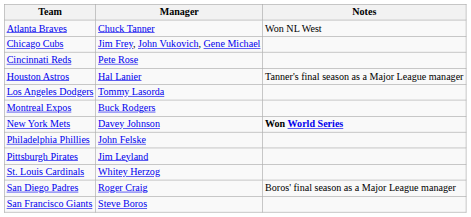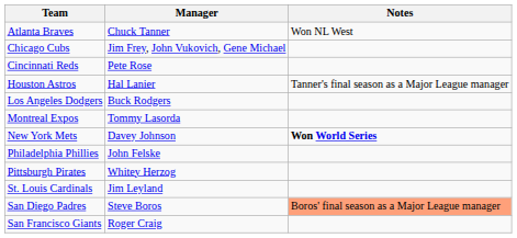 <table class="wikitable">
 <tr>
 <th>Team</th>
 <th>Manager</th>
 <th>Notes</th>
 </tr>
 <tr>
 <td><a href='#'>Atlanta Braves</a></td>
 <td><a href='#'>Chuck Tanner</a></td>
 <td>Won NL West</td>
 </tr>
 <tr>
 <td><a href='#'>Chicago Cubs</a></td>
 <td><a href='#'>Jim Frey</a>, <a href='#'>John Vukovich</a>, <a href='#'>Gene Michael</a></td>
 <td></td>
 </tr>
 <tr>
 <td><a href='#'>Cincinnati Reds</a></td>
 <td><a href='#'>Pete Rose</a></td>
 <td></td>
 </tr>
 <tr>
 <td><a href='#'>Houston Astros</a></td>
 <td><a href='#'>Hal Lanier</a></td>
 <td>Tanner's final season as a Major League manager</td>
 </tr>
 <tr>
 <td><a href='#'>Los Angeles Dodgers</a></td>
-<td><a href='#'>Tommy Lasorda</a></td>
+<td><a href='#'>Buck Rodgers</a></td>
 <td></td>
 </tr>
 <tr>
 <td><a href='#'>Montreal Expos</a></td>
-<td><a href='#'>Buck Rodgers</a></td>
+<td><a href='#'>Tommy Lasorda</a></td>
 <td></td>
 </tr>
 <tr>
 <td><a href='#'>New York Mets</a></td>
 <td><a href='#'>Davey Johnson</a></td>
 <td><strong>Won <a href='#'>World Series</a></strong></td>
 </tr>
 <tr>
 <td><a href='#'>Philadelphia Phillies</a></td>
 <td><a href='#'>John Felske</a></td>
 <td></td>
 </tr>
 <tr>
 <td><a href='#'>Pittsburgh Pirates</a></td>
+<td><a href='#'>Whitey Herzog</a></td>
+<td></td>
+</tr>
+<tr>
+<td><a href='#'>St. Louis Cardinals</a></td>
 <td><a href='#'>Jim Leyland</a></td>
 <td></td>
 </tr>
 <tr>
-<td><a href='#'>St. Louis Cardinals</a></td>
-<td><a href='#'>Whitey Herzog</a></td>
-<td></td>
-</tr>
-<tr>
 <td><a href='#'>San Diego Padres</a></td>
-<td><a href='#'>Roger Craig</a></td>
-<td>Boros' final season as a Major League manager</td>
+<td><a href='#'>Steve Boros</a></td>
+<td style="background: lightsalmon;">Boros' final season as a Major League manager</td>
 </tr>
 <tr>
 <td><a href='#'>San Francisco Giants</a></td>
-<td><a href='#'>Steve Boros</a></td>
+<td><a href='#'>Roger Craig</a></td>
 <td></td>
 </tr>
 </table>
